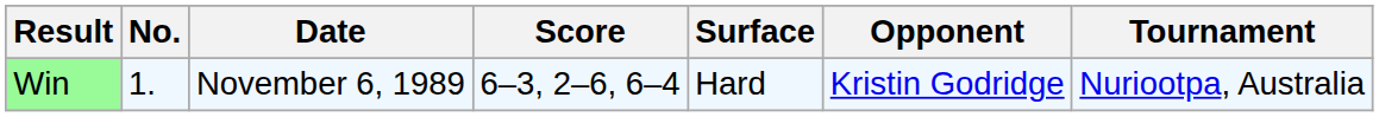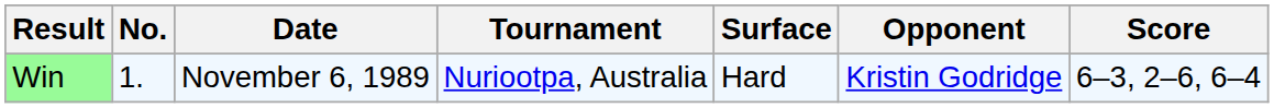 <table class="sortable wikitable" style=font-size:97%>
 <tr>
 <th>Result</th>
 <th>No.</th>
 <th>Date</th>
-<th class="unsortable">Score</th>
+<th>Tournament</th>
 <th>Surface</th>
 <th>Opponent</th>
-<th>Tournament</th>
+<th class="unsortable">Score</th>
 </tr>
 <tr style="background:#f0f8ff;">
 <td style="background:#98fb98;">Win</td>
 <td>1.</td>
 <td>November 6, 1989</td>
-<td>6–3, 2–6, 6–4</td>
+<td><a href='#'>Nuriootpa</a>, Australia</td>
 <td>Hard</td>
 <td> <a href='#'>Kristin Godridge</a></td>
-<td><a href='#'>Nuriootpa</a>, Australia</td>
+<td>6–3, 2–6, 6–4</td>
 </tr>
 </table>
